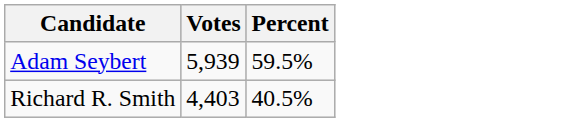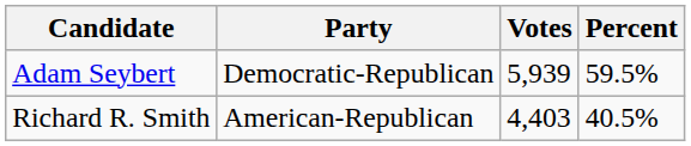 <table class=wikitable>
 <tr>
 <th>Candidate</th>
+<th>Party</th>
 <th>Votes</th>
 <th>Percent</th>
 </tr>
 <tr>
 <td><a href='#'>Adam Seybert</a></td>
+<td>Democratic-Republican</td>
 <td>5,939</td>
 <td>59.5%</td>
 </tr>
 <tr>
 <td>Richard R. Smith</td>
+<td>American-Republican</td>
 <td>4,403</td>
 <td>40.5%</td>
 </tr>
 </table>
